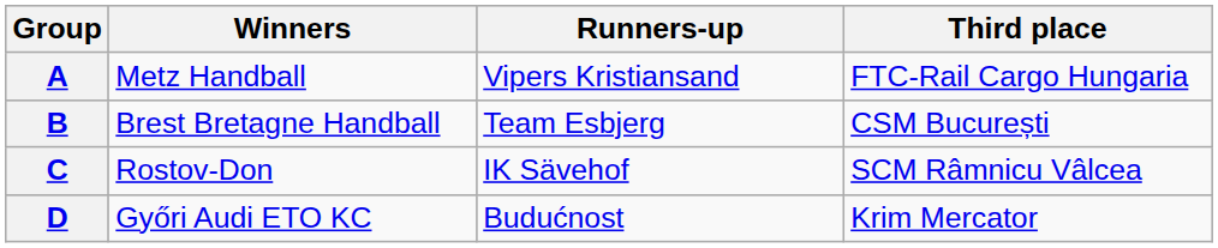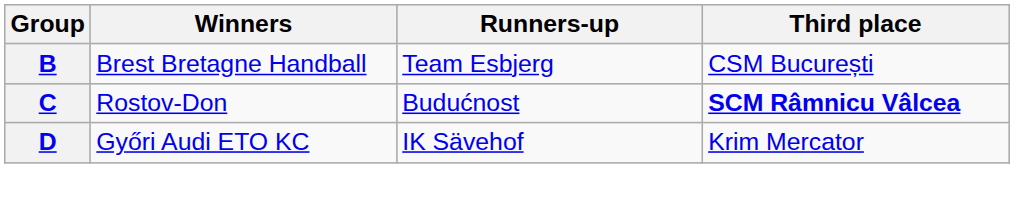 <table class=wikitable>
 <tr>
 <th>Group</th>
 <th width=190>Winners</th>
 <th width=190>Runners-up</th>
 <th width=190>Third place</th>
-</tr>
-<tr>
-<th><a href='#'>A</a></th>
-<td> <a href='#'>Metz Handball</a></td>
-<td> <a href='#'>Vipers Kristiansand</a></td>
-<td> <a href='#'>FTC-Rail Cargo Hungaria</a></td>
 </tr>
 <tr>
 <th><a href='#'>B</a></th>
 <td> <a href='#'>Brest Bretagne Handball</a></td>
 <td> <a href='#'>Team Esbjerg</a></td>
 <td> <a href='#'>CSM București</a></td>
 </tr>
 <tr>
 <th><a href='#'>C</a></th>
 <td> <a href='#'>Rostov-Don</a></td>
-<td> <a href='#'>IK Sävehof</a></td>
-<td> <a href='#'>SCM Râmnicu Vâlcea</a></td>
+<td> <a href='#'>Budućnost</a></td>
+<td><strong> <a href='#'>SCM Râmnicu Vâlcea</a></strong></td>
 </tr>
 <tr>
 <th><a href='#'>D</a></th>
 <td> <a href='#'>Győri Audi ETO KC</a></td>
-<td> <a href='#'>Budućnost</a></td>
+<td> <a href='#'>IK Sävehof</a></td>
 <td> <a href='#'>Krim Mercator</a></td>
 </tr>
 </table>
